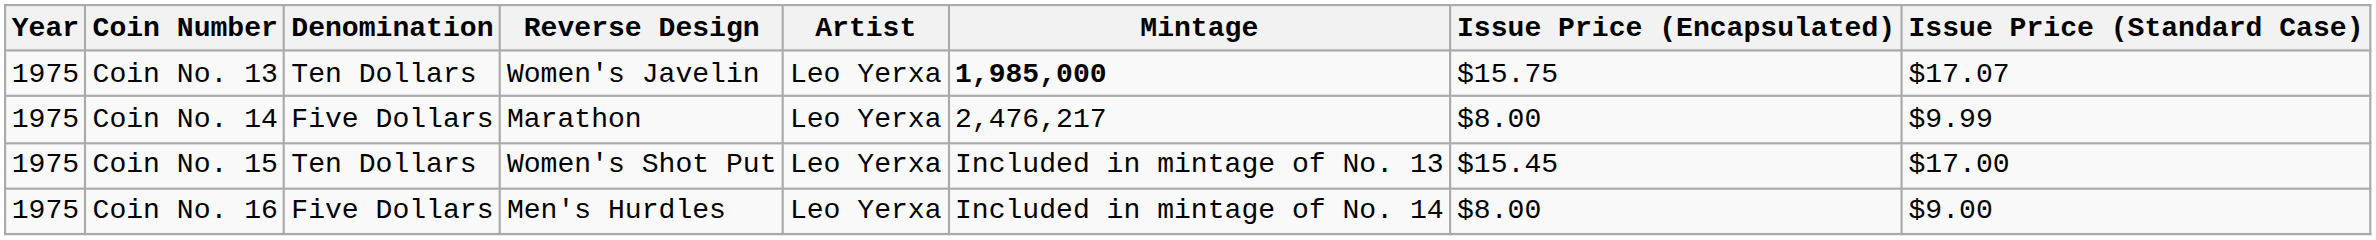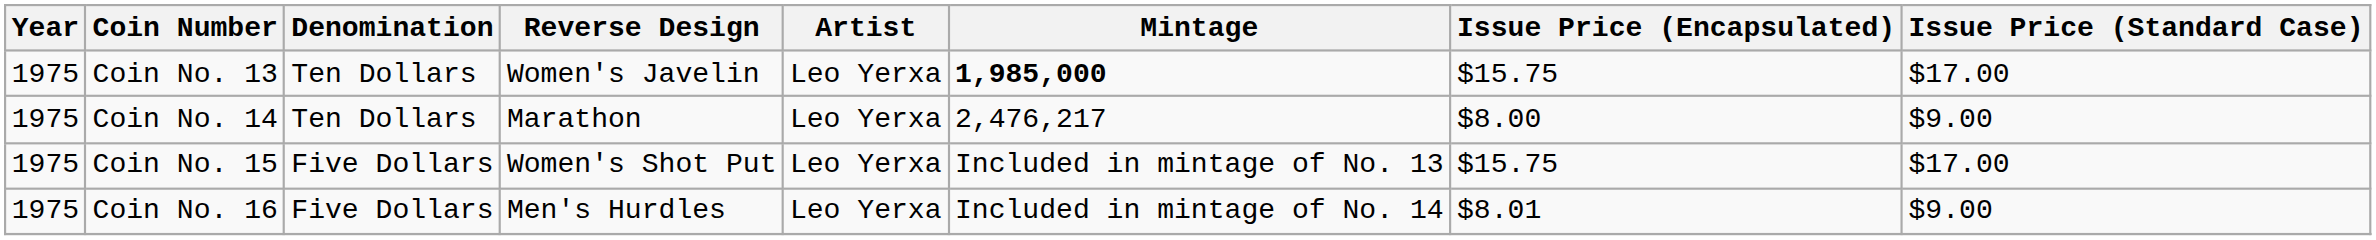 <table class="wikitable">
 <tr>
 <th>Year</th>
 <th>Coin Number</th>
 <th>Denomination</th>
 <th>Reverse Design</th>
 <th>Artist</th>
 <th>Mintage</th>
 <th>Issue Price (Encapsulated)</th>
 <th>Issue Price (Standard Case)</th>
 </tr>
 <tr>
 <td>1975</td>
 <td>Coin No. 13</td>
 <td>Ten Dollars</td>
 <td>Women's Javelin</td>
 <td>Leo Yerxa</td>
 <td><strong>1,985,000</strong></td>
 <td>$15.75</td>
-<td>$17.07</td>
+<td>$17.00</td>
 </tr>
 <tr>
 <td>1975</td>
 <td>Coin No. 14</td>
-<td>Five Dollars</td>
+<td>Ten Dollars</td>
 <td>Marathon</td>
 <td>Leo Yerxa</td>
 <td>2,476,217</td>
 <td>$8.00</td>
-<td>$9.99</td>
+<td>$9.00</td>
 </tr>
 <tr>
 <td>1975</td>
 <td>Coin No. 15</td>
-<td>Ten Dollars</td>
+<td>Five Dollars</td>
 <td>Women's Shot Put</td>
 <td>Leo Yerxa</td>
 <td>Included in mintage of No. 13</td>
-<td>$15.45</td>
+<td>$15.75</td>
 <td>$17.00</td>
 </tr>
 <tr>
 <td>1975</td>
 <td>Coin No. 16</td>
 <td>Five Dollars</td>
 <td>Men's Hurdles</td>
 <td>Leo Yerxa</td>
 <td>Included in mintage of No. 14</td>
-<td>$8.00</td>
+<td>$8.01</td>
 <td>$9.00</td>
 </tr>
 <tr>
 </tr>
 </table>
